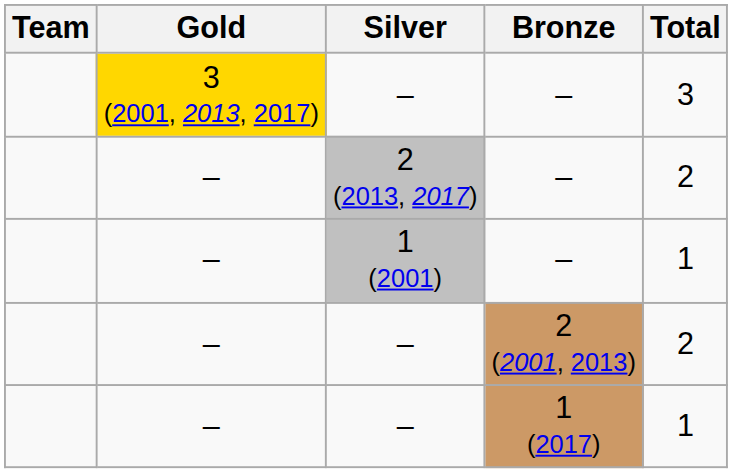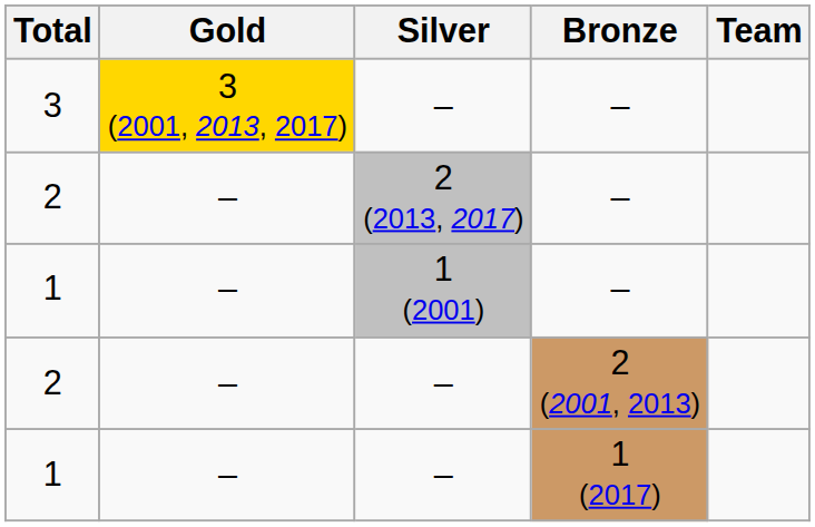 <table class="wikitable" style="text-align: center;">
 <tr>
-<th>Team</th>
+<th>Total</th>
 <th>Gold</th>
 <th>Silver</th>
 <th>Bronze</th>
-<th>Total</th>
+<th>Team</th>
 </tr>
 <tr>
-<td align=left><strong></strong></td>
+<td>3</td>
 <td style="background:gold">3<br><small>(<a href='#'>2001</a>, <em><a href='#'>2013</a></em>, <a href='#'>2017</a>)</small></td>
 <td>–</td>
 <td>–</td>
-<td>3</td>
+<td align=left><strong></strong></td>
 </tr>
 <tr>
-<td align=left></td>
+<td>2</td>
 <td>–</td>
 <td style="background:silver">2<br><small>(<a href='#'>2013</a>, <em><a href='#'>2017</a></em>)</small></td>
 <td>–</td>
-<td>2</td>
+<td align=left></td>
 </tr>
 <tr>
-<td align=left></td>
+<td>1</td>
 <td>–</td>
 <td style="background:silver">1<br><small>(<a href='#'>2001</a>)</small></td>
 <td>–</td>
-<td>1</td>
+<td align=left></td>
 </tr>
 <tr>
-<td align=left></td>
+<td>2</td>
 <td>–</td>
 <td>–</td>
 <td style="background:#c96">2<br><small>(<em><a href='#'>2001</a></em>, <a href='#'>2013</a>)</small></td>
-<td>2</td>
+<td align=left></td>
 </tr>
 <tr>
-<td align=left></td>
+<td>1</td>
 <td>–</td>
 <td>–</td>
 <td style="background:#c96">1<br><small>(<a href='#'>2017</a>)</small></td>
-<td>1</td>
+<td align=left></td>
 </tr>
 </table>
